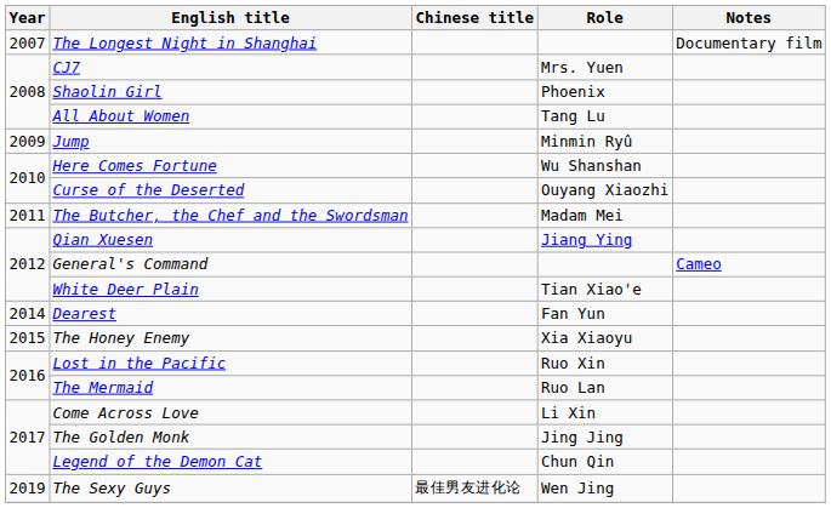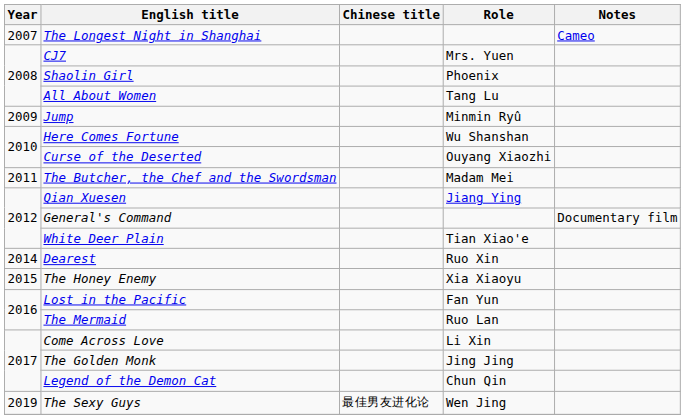 <table class="wikitable">
 <tr>
 <th>Year</th>
 <th>English title</th>
 <th>Chinese title</th>
 <th>Role</th>
 <th>Notes</th>
 </tr>
 <tr>
 <td>2007</td>
 <td><em><a href='#'>The Longest Night in Shanghai</a></em></td>
 <td></td>
 <td></td>
-<td>Documentary film</td>
+<td><a href='#'>Cameo</a></td>
 </tr>
 <tr>
 <td rowspan="3">2008</td>
 <td><em><a href='#'>CJ7</a></em></td>
 <td></td>
 <td>Mrs. Yuen</td>
 <td></td>
 </tr>
 <tr>
 <td><em><a href='#'>Shaolin Girl</a></em></td>
 <td></td>
 <td>Phoenix</td>
 <td></td>
 </tr>
 <tr>
 <td><em><a href='#'>All About Women</a></em></td>
 <td></td>
 <td>Tang Lu</td>
 <td></td>
 </tr>
 <tr>
 <td>2009</td>
 <td><em><a href='#'>Jump</a></em></td>
 <td></td>
 <td>Minmin Ryû</td>
 <td></td>
 </tr>
 <tr>
 <td rowspan="2">2010</td>
 <td><em><a href='#'>Here Comes Fortune</a></em></td>
 <td></td>
 <td>Wu Shanshan</td>
 <td></td>
 </tr>
 <tr>
 <td><em><a href='#'>Curse of the Deserted</a></em></td>
 <td></td>
 <td>Ouyang Xiaozhi</td>
 <td></td>
 </tr>
 <tr>
 <td>2011</td>
 <td><em><a href='#'>The Butcher, the Chef and the Swordsman</a></em></td>
 <td></td>
 <td>Madam Mei</td>
 <td></td>
 </tr>
 <tr>
 <td rowspan="3">2012</td>
 <td><em><a href='#'>Qian Xuesen</a></em></td>
 <td></td>
 <td><a href='#'>Jiang Ying</a></td>
 <td></td>
 </tr>
 <tr>
 <td><em>General's Command</em></td>
 <td></td>
 <td></td>
-<td><a href='#'>Cameo</a></td>
+<td>Documentary film</td>
 </tr>
 <tr>
 <td><em><a href='#'>White Deer Plain</a></em></td>
 <td></td>
 <td>Tian Xiao'e</td>
 <td></td>
 </tr>
 <tr>
 <td>2014</td>
 <td><em><a href='#'>Dearest</a></em></td>
 <td></td>
-<td>Fan Yun</td>
+<td>Ruo Xin</td>
 <td></td>
 </tr>
 <tr>
 <td>2015</td>
 <td><em>The Honey Enemy</em></td>
 <td></td>
 <td>Xia Xiaoyu</td>
 <td></td>
 </tr>
 <tr>
 <td rowspan="2">2016</td>
 <td><em><a href='#'>Lost in the Pacific</a></em></td>
 <td></td>
-<td>Ruo Xin</td>
+<td>Fan Yun</td>
 <td></td>
 </tr>
 <tr>
 <td><em><a href='#'>The Mermaid</a></em></td>
 <td></td>
 <td>Ruo Lan</td>
 <td></td>
 </tr>
 <tr>
 <td rowspan="3">2017</td>
 <td><em>Come Across Love</em></td>
 <td></td>
 <td>Li Xin</td>
 <td></td>
 </tr>
 <tr>
 <td><em>The Golden Monk</em></td>
 <td></td>
 <td>Jing Jing</td>
 <td></td>
 </tr>
 <tr>
 <td><em><a href='#'>Legend of the Demon Cat</a></em></td>
 <td></td>
 <td>Chun Qin</td>
 <td></td>
 </tr>
 <tr>
 <td>2019</td>
 <td><em>The Sexy Guys</em></td>
 <td>最佳男友进化论</td>
 <td>Wen Jing</td>
 <td></td>
 </tr>
 <tr>
 </tr>
 </table>
